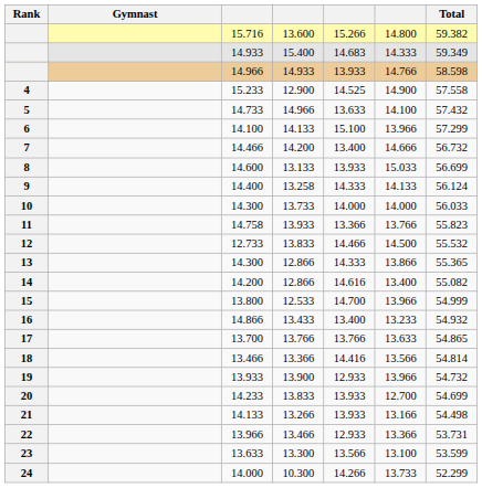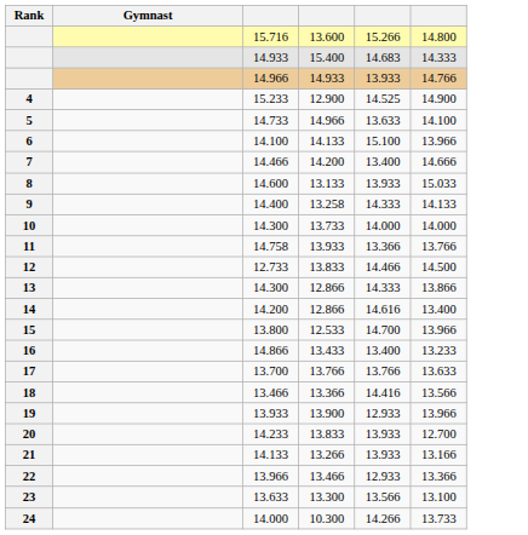 <table class="wikitable sortable" style="text-align:center; font-size:95%">
 <tr>
 <th scope="col" style="width:50px;">Rank</th>
 <th scope="col" style="width:220px;">Gymnast</th>
 <th scope="col" style="width:60px;"></th>
 <th scope="col" style="width:60px;"></th>
 <th scope="col" style="width:60px;"></th>
 <th scope="col" style="width:60px;"></th>
-<th scope="col" style="width:60px;">Total</th>
 </tr>
 <tr style="background:#fffcaf;">
 <th scope=row style="text-align:center"></th>
 <td align=left></td>
 <td>15.716</td>
 <td>13.600</td>
 <td>15.266</td>
 <td>14.800</td>
-<td>59.382</td>
 </tr>
 <tr style="background:#e5e5e5;">
 <th scope=row style="text-align:center"></th>
 <td align=left></td>
 <td>14.933</td>
 <td>15.400</td>
 <td>14.683</td>
 <td>14.333</td>
-<td>59.349</td>
 </tr>
 <tr style="background:#ec9;">
 <th scope=row style="text-align:center"></th>
 <td align=left></td>
 <td>14.966</td>
 <td>14.933</td>
 <td>13.933</td>
 <td>14.766</td>
-<td>58.598</td>
 </tr>
 <tr>
 <th scope=row style="text-align:center">4</th>
 <td align=left></td>
 <td>15.233</td>
 <td>12.900</td>
 <td>14.525</td>
 <td>14.900</td>
-<td>57.558</td>
 </tr>
 <tr>
 <th scope=row style="text-align:center">5</th>
 <td align=left></td>
 <td>14.733</td>
 <td>14.966</td>
 <td>13.633</td>
 <td>14.100</td>
-<td>57.432</td>
 </tr>
 <tr>
 <th scope=row style="text-align:center">6</th>
 <td align=left></td>
 <td>14.100</td>
 <td>14.133</td>
 <td>15.100</td>
 <td>13.966</td>
-<td>57.299</td>
 </tr>
 <tr>
 <th scope=row style="text-align:center">7</th>
 <td align=left></td>
 <td>14.466</td>
 <td>14.200</td>
 <td>13.400</td>
 <td>14.666</td>
-<td>56.732</td>
 </tr>
 <tr>
 <th scope=row style="text-align:center">8</th>
 <td align=left></td>
 <td>14.600</td>
 <td>13.133</td>
 <td>13.933</td>
 <td>15.033</td>
-<td>56.699</td>
 </tr>
 <tr>
 <th scope=row style="text-align:center">9</th>
 <td align=left></td>
 <td>14.400</td>
 <td>13.258</td>
 <td>14.333</td>
 <td>14.133</td>
-<td>56.124</td>
 </tr>
 <tr>
 <th scope=row style="text-align:center">10</th>
 <td align=left></td>
 <td>14.300</td>
 <td>13.733</td>
 <td>14.000</td>
 <td>14.000</td>
-<td>56.033</td>
 </tr>
 <tr>
 <th scope=row style="text-align:center">11</th>
 <td align=left></td>
 <td>14.758</td>
 <td>13.933</td>
 <td>13.366</td>
 <td>13.766</td>
-<td>55.823</td>
 </tr>
 <tr>
 <th scope=row style="text-align:center">12</th>
 <td align=left></td>
 <td>12.733</td>
 <td>13.833</td>
 <td>14.466</td>
 <td>14.500</td>
-<td>55.532</td>
 </tr>
 <tr>
 <th scope=row style="text-align:center">13</th>
 <td align=left></td>
 <td>14.300</td>
 <td>12.866</td>
 <td>14.333</td>
 <td>13.866</td>
-<td>55.365</td>
 </tr>
 <tr>
 <th scope=row style="text-align:center">14</th>
 <td align=left></td>
 <td>14.200</td>
 <td>12.866</td>
 <td>14.616</td>
 <td>13.400</td>
-<td>55.082</td>
 </tr>
 <tr>
 <th scope=row style="text-align:center">15</th>
 <td align=left></td>
 <td>13.800</td>
 <td>12.533</td>
 <td>14.700</td>
 <td>13.966</td>
-<td>54.999</td>
 </tr>
 <tr>
 <th scope=row style="text-align:center">16</th>
 <td align=left></td>
 <td>14.866</td>
 <td>13.433</td>
 <td>13.400</td>
 <td>13.233</td>
-<td>54.932</td>
 </tr>
 <tr>
 <th scope=row style="text-align:center">17</th>
 <td align=left></td>
 <td>13.700</td>
 <td>13.766</td>
 <td>13.766</td>
 <td>13.633</td>
-<td>54.865</td>
 </tr>
 <tr>
 <th scope=row style="text-align:center">18</th>
 <td align=left></td>
 <td>13.466</td>
 <td>13.366</td>
 <td>14.416</td>
 <td>13.566</td>
-<td>54.814</td>
 </tr>
 <tr>
 <th scope=row style="text-align:center">19</th>
 <td align=left></td>
 <td>13.933</td>
 <td>13.900</td>
 <td>12.933</td>
 <td>13.966</td>
-<td>54.732</td>
 </tr>
 <tr>
 <th scope=row style="text-align:center">20</th>
 <td align=left></td>
 <td>14.233</td>
 <td>13.833</td>
 <td>13.933</td>
 <td>12.700</td>
-<td>54.699</td>
 </tr>
 <tr>
 <th scope=row style="text-align:center">21</th>
 <td align=left></td>
 <td>14.133</td>
 <td>13.266</td>
 <td>13.933</td>
 <td>13.166</td>
-<td>54.498</td>
 </tr>
 <tr>
 <th scope=row style="text-align:center">22</th>
 <td align=left></td>
 <td>13.966</td>
 <td>13.466</td>
 <td>12.933</td>
 <td>13.366</td>
-<td>53.731</td>
 </tr>
 <tr>
 <th scope=row style="text-align:center">23</th>
 <td align=left></td>
 <td>13.633</td>
 <td>13.300</td>
 <td>13.566</td>
 <td>13.100</td>
-<td>53.599</td>
 </tr>
 <tr>
 <th scope=row style="text-align:center">24</th>
 <td align=left></td>
 <td>14.000</td>
 <td>10.300</td>
 <td>14.266</td>
 <td>13.733</td>
-<td>52.299</td>
 </tr>
 </table>
